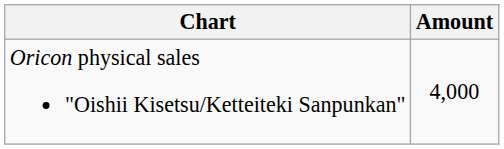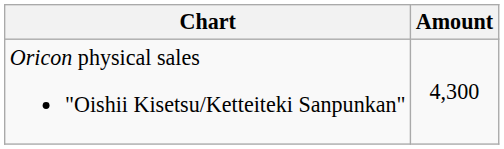 <table class="wikitable">
 <tr>
 <th>Chart</th>
 <th>Amount</th>
 </tr>
 <tr>
 <td><em>Oricon</em> physical sales<br><ul><li>"Oishii Kisetsu/Ketteiteki Sanpunkan"</li></ul></td>
-<td align="center">4,000</td>
+<td align="center">4,300</td>
 </tr>
 </table>
